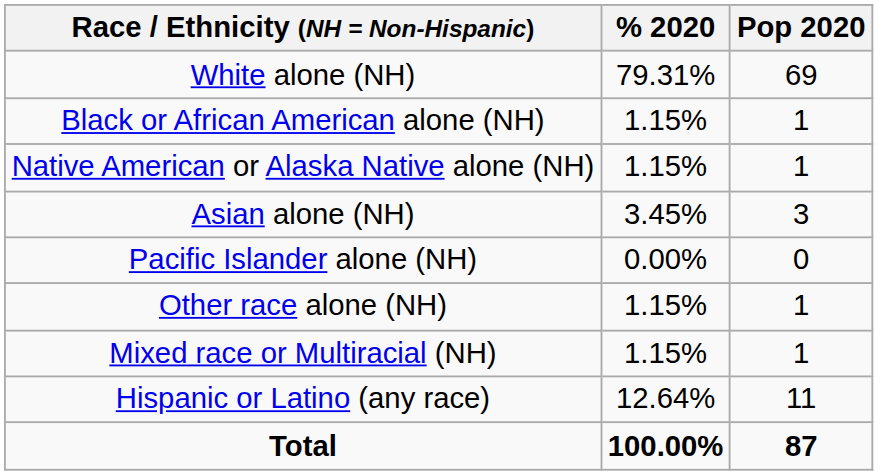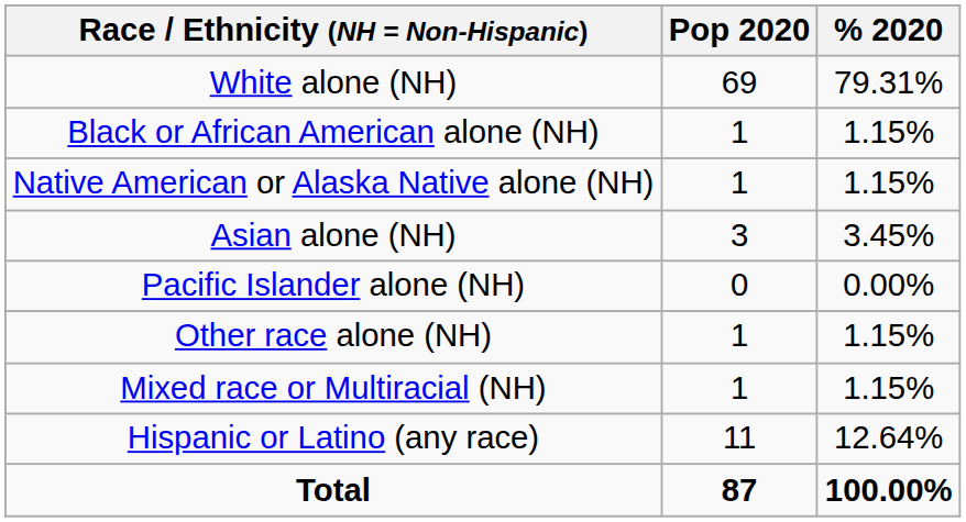 <table class="wikitable" style="text-align:center;">
 <tr>
 <th>Race / Ethnicity <small>(<em>NH = Non-Hispanic</em>)</small></th>
+<th>Pop 2020</th>
 <th>% 2020</th>
-<th>Pop 2020</th>
 </tr>
 <tr>
 <td><a href='#'>White</a> alone (NH)</td>
+<td>69</td>
 <td>79.31%</td>
-<td>69</td>
 </tr>
 <tr>
 <td><a href='#'>Black or African American</a> alone (NH)</td>
+<td>1</td>
 <td>1.15%</td>
-<td>1</td>
 </tr>
 <tr>
 <td><a href='#'>Native American</a> or <a href='#'>Alaska Native</a> alone (NH)</td>
+<td>1</td>
 <td>1.15%</td>
-<td>1</td>
 </tr>
 <tr>
 <td><a href='#'>Asian</a> alone (NH)</td>
+<td>3</td>
 <td>3.45%</td>
-<td>3</td>
 </tr>
 <tr>
 <td><a href='#'>Pacific Islander</a> alone (NH)</td>
+<td>0</td>
 <td>0.00%</td>
-<td>0</td>
 </tr>
 <tr>
 <td><a href='#'>Other race</a> alone (NH)</td>
+<td>1</td>
 <td>1.15%</td>
-<td>1</td>
 </tr>
 <tr>
 <td><a href='#'>Mixed race or Multiracial</a> (NH)</td>
+<td>1</td>
 <td>1.15%</td>
-<td>1</td>
 </tr>
 <tr>
 <td><a href='#'>Hispanic or Latino</a> (any race)</td>
+<td>11</td>
 <td>12.64%</td>
-<td>11</td>
 </tr>
 <tr>
 <td><strong>Total</strong></td>
+<td><strong>87</strong></td>
 <td><strong>100.00%</strong></td>
-<td><strong>87</strong></td>
 </tr>
 </table>
